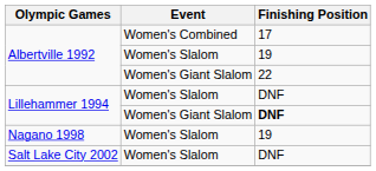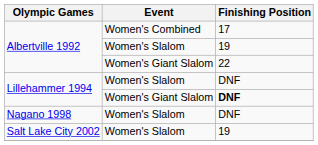 <table class="wikitable">
 <tr>
 <th>Olympic Games</th>
 <th>Event</th>
 <th>Finishing Position</th>
 </tr>
 <tr>
 <td rowspan=3><a href='#'>Albertville 1992</a></td>
 <td>Women's Combined</td>
 <td>17</td>
 </tr>
 <tr>
 <td>Women's Slalom</td>
 <td>19</td>
 </tr>
 <tr>
 <td>Women's Giant Slalom</td>
 <td>22</td>
 </tr>
 <tr>
 <td rowspan=2><a href='#'>Lillehammer 1994</a></td>
 <td>Women's Slalom</td>
 <td>DNF</td>
 </tr>
 <tr>
 <td>Women's Giant Slalom</td>
 <td><strong>DNF</strong></td>
 </tr>
 <tr>
 <td><a href='#'>Nagano 1998</a></td>
 <td>Women's Slalom</td>
-<td>19</td>
+<td>DNF</td>
 </tr>
 <tr>
 <td><a href='#'>Salt Lake City 2002</a></td>
 <td>Women's Slalom</td>
-<td>DNF</td>
+<td>19</td>
 </tr>
 <tr>
 </tr>
 </table>
